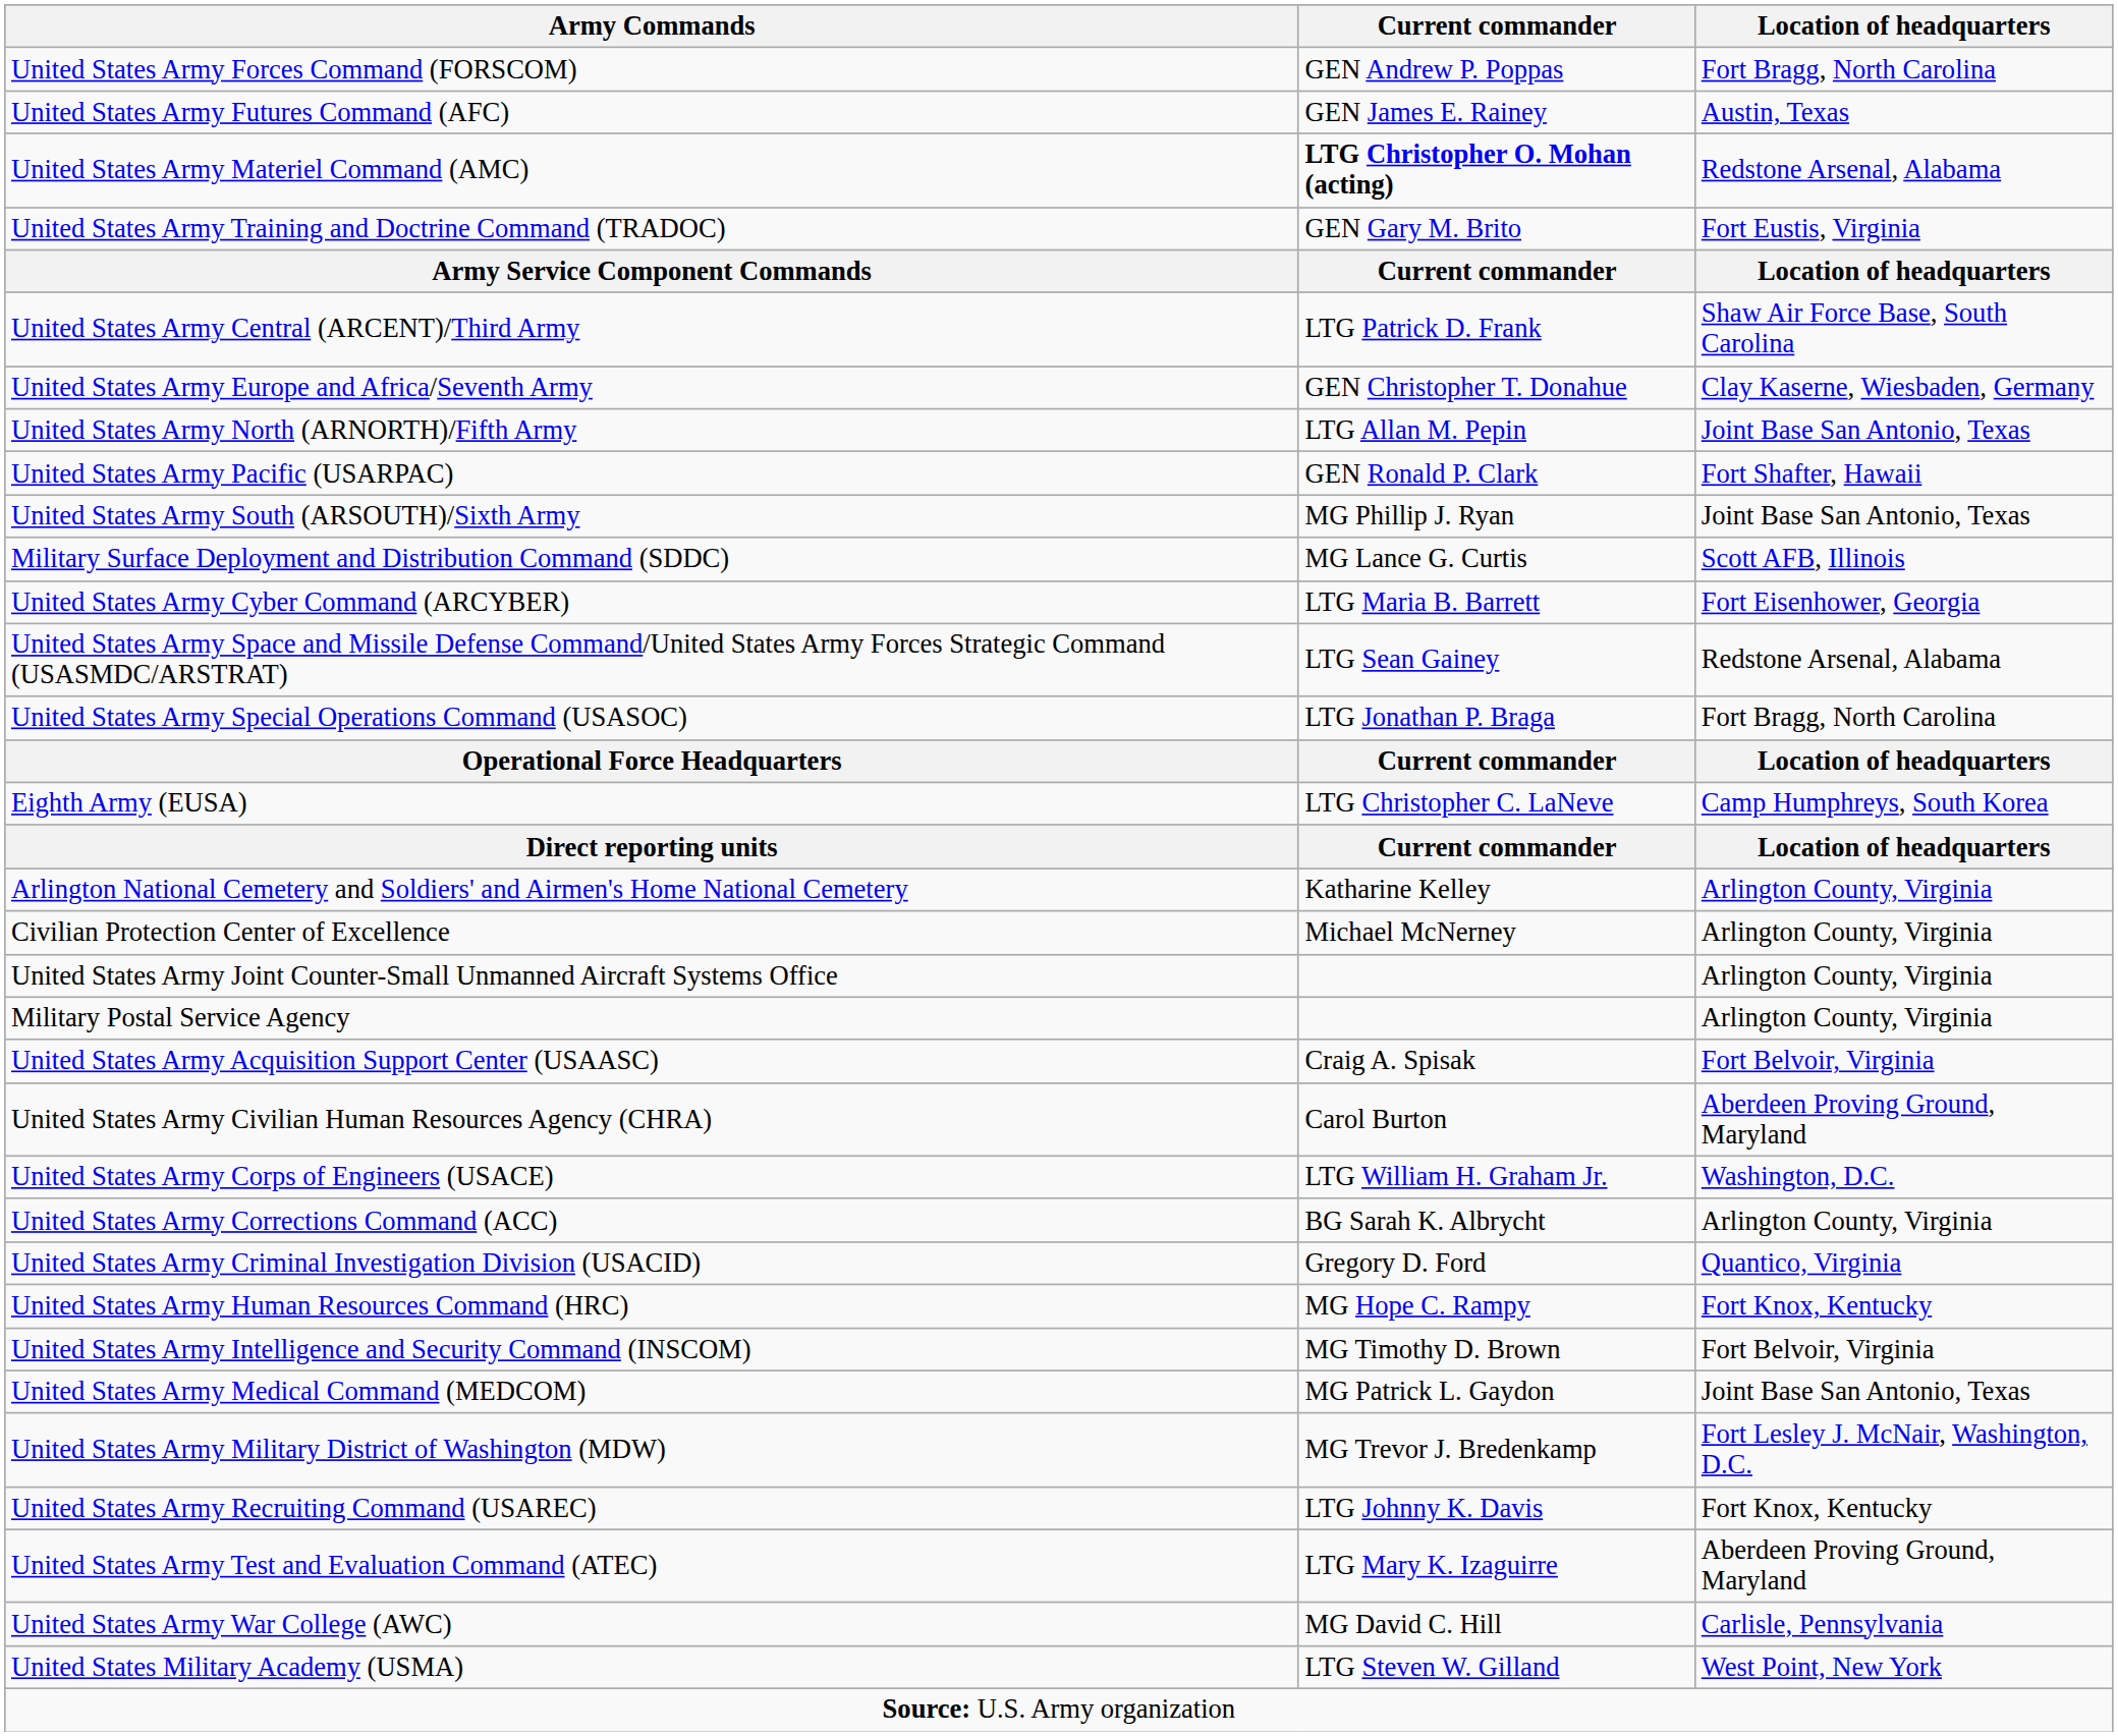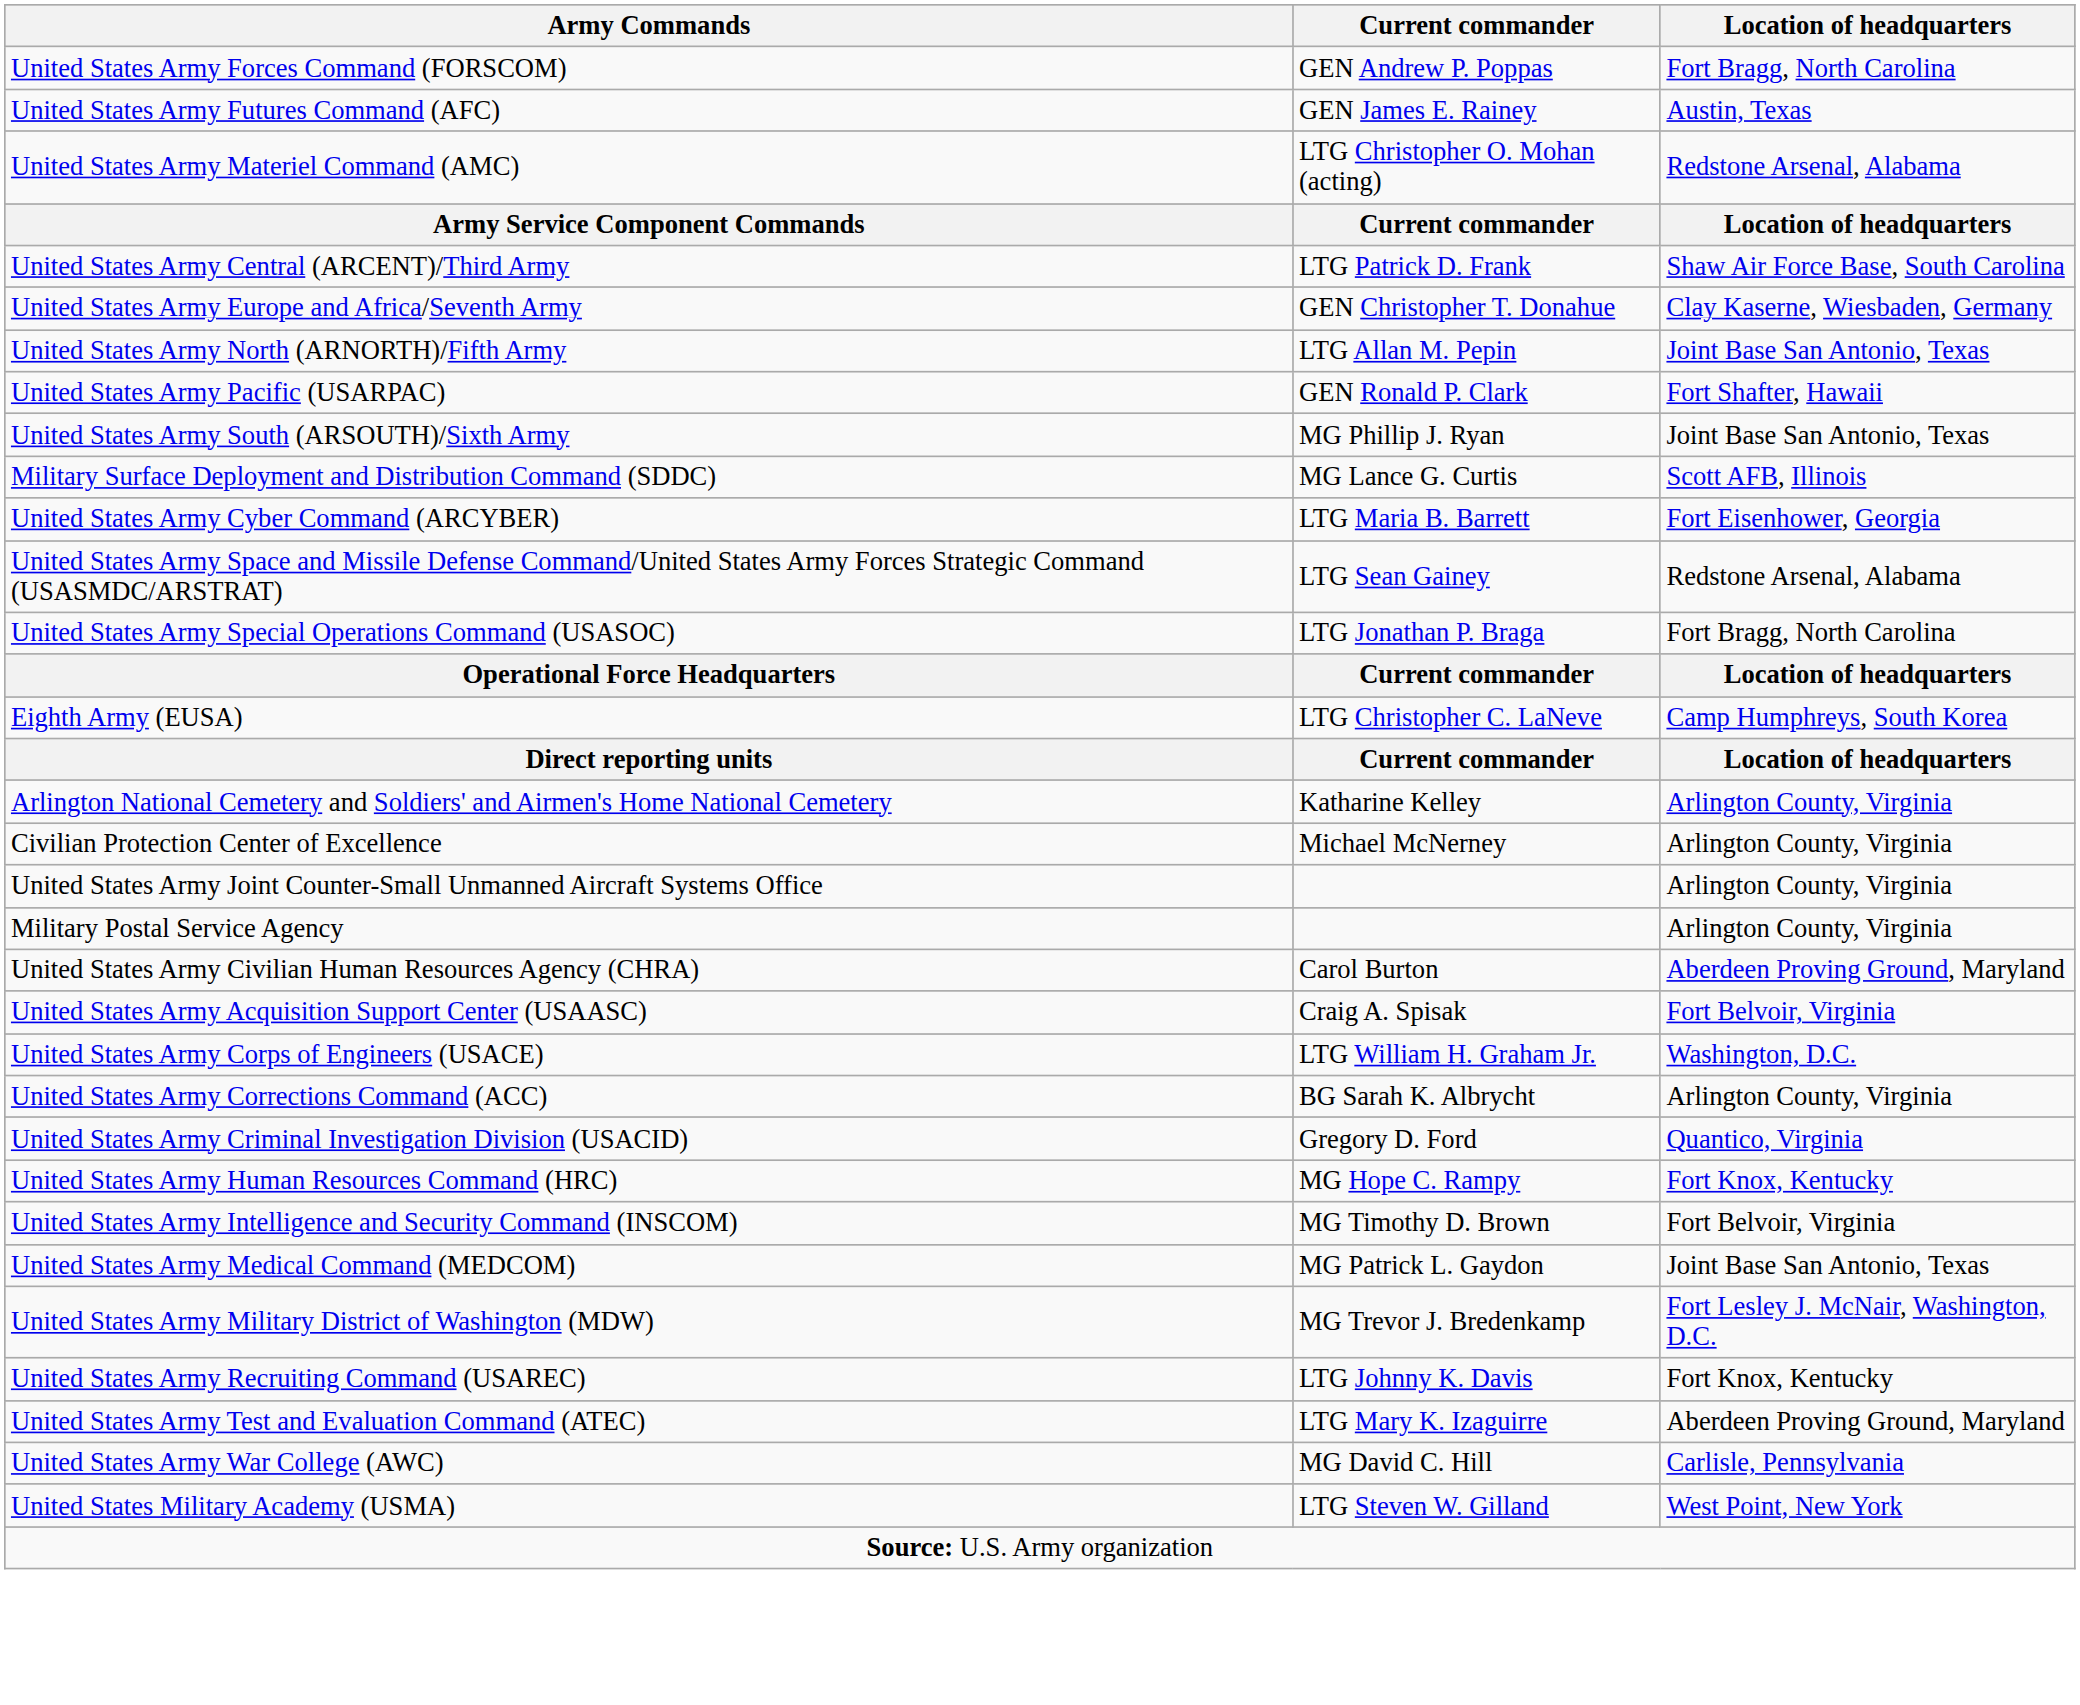 <table class="wikitable">
 <tr>
 <th>Army Commands</th>
 <th>Current commander</th>
 <th>Location of headquarters</th>
 </tr>
 <tr>
 <td> <a href='#'>United States Army Forces Command</a> (FORSCOM)</td>
 <td>GEN <a href='#'>Andrew P. Poppas</a></td>
 <td><a href='#'>Fort Bragg</a>, <a href='#'>North Carolina</a></td>
 </tr>
 <tr>
 <td> <a href='#'>United States Army Futures Command</a> (AFC)</td>
 <td>GEN <a href='#'>James E. Rainey</a></td>
 <td><a href='#'>Austin, Texas</a></td>
 </tr>
 <tr>
 <td> <a href='#'>United States Army Materiel Command</a> (AMC)</td>
-<td><strong>LTG <a href='#'>Christopher O. Mohan</a> (acting)</strong></td>
+<td>LTG <a href='#'>Christopher O. Mohan</a> (acting)</td>
 <td><a href='#'>Redstone Arsenal</a>, <a href='#'>Alabama</a></td>
-</tr>
-<tr>
-<td> <a href='#'>United States Army Training and Doctrine Command</a> (TRADOC)</td>
-<td>GEN <a href='#'>Gary M. Brito</a></td>
-<td><a href='#'>Fort Eustis</a>, <a href='#'>Virginia</a></td>
 </tr>
 <tr>
 <th>Army Service Component Commands</th>
 <th>Current commander</th>
 <th>Location of headquarters</th>
 </tr>
 <tr>
 <td> <a href='#'>United States Army Central</a> (ARCENT)/<a href='#'>Third Army</a></td>
 <td>LTG <a href='#'>Patrick D. Frank</a></td>
 <td><a href='#'>Shaw Air Force Base</a>, <a href='#'>South Carolina</a></td>
 </tr>
 <tr>
 <td> <a href='#'>United States Army Europe and Africa</a>/<a href='#'>Seventh Army</a></td>
 <td>GEN <a href='#'>Christopher T. Donahue</a></td>
 <td><a href='#'>Clay Kaserne</a>, <a href='#'>Wiesbaden</a>, <a href='#'>Germany</a></td>
 </tr>
 <tr>
 <td> <a href='#'>United States Army North</a> (ARNORTH)/<a href='#'>Fifth Army</a></td>
 <td>LTG <a href='#'>Allan M. Pepin</a></td>
 <td><a href='#'>Joint Base San Antonio</a>, <a href='#'>Texas</a></td>
 </tr>
 <tr>
 <td> <a href='#'>United States Army Pacific</a> (USARPAC)</td>
 <td>GEN <a href='#'>Ronald P. Clark</a></td>
 <td><a href='#'>Fort Shafter</a>, <a href='#'>Hawaii</a></td>
 </tr>
 <tr>
 <td> <a href='#'>United States Army South</a> (ARSOUTH)/<a href='#'>Sixth Army</a></td>
 <td>MG Phillip J. Ryan</td>
 <td>Joint Base San Antonio, Texas</td>
 </tr>
 <tr>
 <td> <a href='#'>Military Surface Deployment and Distribution Command</a> (SDDC)</td>
 <td>MG Lance G. Curtis</td>
 <td><a href='#'>Scott AFB</a>, <a href='#'>Illinois</a></td>
 </tr>
 <tr>
 <td> <a href='#'>United States Army Cyber Command</a> (ARCYBER)</td>
 <td>LTG <a href='#'>Maria B. Barrett</a></td>
 <td><a href='#'>Fort Eisenhower</a>, <a href='#'>Georgia</a></td>
 </tr>
 <tr>
 <td> <a href='#'>United States Army Space and Missile Defense Command</a>/United States Army Forces Strategic Command (USASMDC/ARSTRAT)</td>
 <td>LTG <a href='#'>Sean Gainey</a></td>
 <td>Redstone Arsenal, Alabama</td>
 </tr>
 <tr>
 <td> <a href='#'>United States Army Special Operations Command</a> (USASOC)</td>
 <td>LTG <a href='#'>Jonathan P. Braga</a></td>
 <td>Fort Bragg, North Carolina</td>
 </tr>
 <tr>
 <th>Operational Force Headquarters</th>
 <th>Current commander</th>
 <th>Location of headquarters</th>
 </tr>
 <tr>
 <td> <a href='#'>Eighth Army</a> (EUSA)</td>
 <td>LTG <a href='#'>Christopher C. LaNeve</a></td>
 <td><a href='#'>Camp Humphreys</a>, <a href='#'>South Korea</a></td>
 </tr>
 <tr>
 <th>Direct reporting units</th>
 <th>Current commander</th>
 <th>Location of headquarters</th>
 </tr>
 <tr>
 <td> <a href='#'>Arlington National Cemetery</a> and <a href='#'>Soldiers' and Airmen's Home National Cemetery</a></td>
 <td>Katharine Kelley </td>
 <td><a href='#'>Arlington County, Virginia</a></td>
 </tr>
 <tr>
 <td>Civilian Protection Center of Excellence</td>
 <td>Michael McNerney</td>
 <td>Arlington County, Virginia</td>
 </tr>
 <tr>
 <td>United States Army Joint Counter-Small Unmanned Aircraft Systems Office</td>
 <td></td>
 <td>Arlington County, Virginia</td>
 </tr>
 <tr>
 <td> Military Postal Service Agency</td>
 <td></td>
 <td>Arlington County, Virginia</td>
 </tr>
 <tr>
+<td> United States Army Civilian Human Resources Agency (CHRA)</td>
+<td>Carol Burton </td>
+<td><a href='#'>Aberdeen Proving Ground</a>, Maryland</td>
+</tr>
+<tr>
 <td> <a href='#'>United States Army Acquisition Support Center</a> (USAASC)</td>
 <td>Craig A. Spisak </td>
 <td><a href='#'>Fort Belvoir, Virginia</a></td>
-</tr>
-<tr>
-<td> United States Army Civilian Human Resources Agency (CHRA)</td>
-<td>Carol Burton </td>
-<td><a href='#'>Aberdeen Proving Ground</a>, Maryland</td>
 </tr>
 <tr>
 <td> <a href='#'>United States Army Corps of Engineers</a> (USACE)</td>
 <td>LTG <a href='#'>William H. Graham Jr.</a></td>
 <td><a href='#'>Washington, D.C.</a></td>
 </tr>
 <tr>
 <td> <a href='#'>United States Army Corrections Command</a> (ACC)</td>
 <td>BG Sarah K. Albrycht</td>
 <td>Arlington County, Virginia</td>
 </tr>
 <tr>
 <td> <a href='#'>United States Army Criminal Investigation Division</a> (USACID)</td>
 <td>Gregory D. Ford</td>
 <td><a href='#'>Quantico, Virginia</a></td>
 </tr>
 <tr>
 <td> <a href='#'>United States Army Human Resources Command</a> (HRC)</td>
 <td>MG <a href='#'>Hope C. Rampy</a></td>
 <td><a href='#'>Fort Knox, Kentucky</a></td>
 </tr>
 <tr>
 <td> <a href='#'>United States Army Intelligence and Security Command</a> (INSCOM)</td>
 <td>MG Timothy D. Brown</td>
 <td>Fort Belvoir, Virginia</td>
 </tr>
 <tr>
 <td> <a href='#'>United States Army Medical Command</a> (MEDCOM)</td>
 <td>MG Patrick L. Gaydon</td>
 <td>Joint Base San Antonio, Texas</td>
 </tr>
 <tr>
 <td> <a href='#'>United States Army Military District of Washington</a> (MDW)</td>
 <td>MG  Trevor J. Bredenkamp</td>
 <td><a href='#'>Fort Lesley J. McNair</a>, <a href='#'>Washington, D.C.</a></td>
 </tr>
 <tr>
 <td> <a href='#'>United States Army Recruiting Command</a> (USAREC)</td>
 <td>LTG <a href='#'>Johnny K. Davis</a></td>
 <td>Fort Knox, Kentucky</td>
 </tr>
 <tr>
 <td> <a href='#'>United States Army Test and Evaluation Command</a> (ATEC)</td>
 <td>LTG <a href='#'>Mary K. Izaguirre</a></td>
 <td>Aberdeen Proving Ground, Maryland</td>
 </tr>
 <tr>
 <td> <a href='#'>United States Army War College</a> (AWC)</td>
 <td>MG David C. Hill</td>
 <td><a href='#'>Carlisle, Pennsylvania</a></td>
 </tr>
 <tr>
 <td> <a href='#'>United States Military Academy</a> (USMA)</td>
 <td>LTG <a href='#'>Steven W. Gilland</a></td>
 <td><a href='#'>West Point, New York</a></td>
 </tr>
 <tr>
 <td colspan="3" style="text-align: center;"><strong>Source:</strong> U.S. Army organization</td>
 </tr>
 </table>
